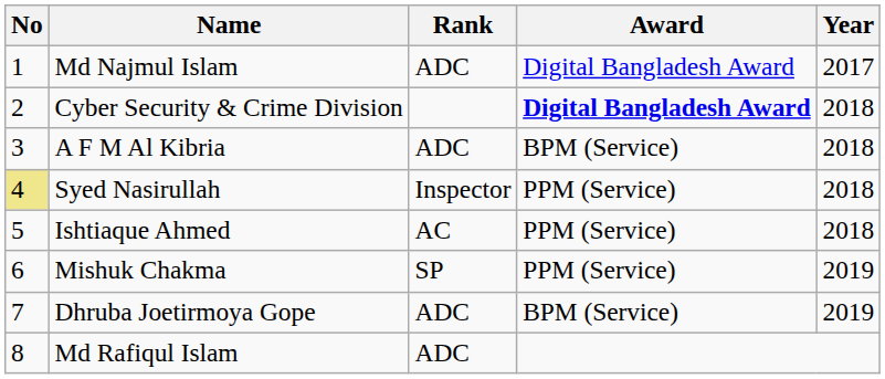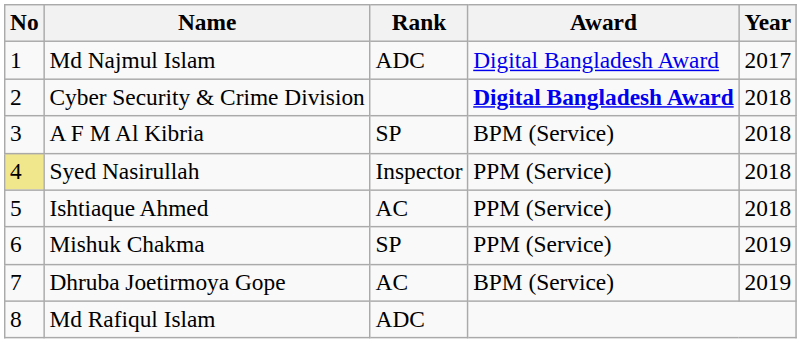 <table class="wikitable sortable">
 <tr>
 <th>No</th>
 <th>Name</th>
 <th>Rank</th>
 <th>Award</th>
 <th>Year</th>
 </tr>
 <tr>
 <td>1</td>
 <td>Md Najmul Islam</td>
 <td>ADC</td>
 <td><a href='#'>Digital Bangladesh Award</a></td>
 <td>2017</td>
 </tr>
 <tr>
 <td>2</td>
 <td>Cyber Security & Crime Division</td>
 <td></td>
 <td><strong><a href='#'>Digital Bangladesh Award</a></strong></td>
 <td>2018</td>
 </tr>
 <tr>
 <td>3</td>
 <td>A F M Al Kibria</td>
-<td>ADC</td>
+<td>SP</td>
 <td>BPM (Service)</td>
 <td>2018</td>
 </tr>
 <tr>
 <td style="background: khaki;">4</td>
 <td>Syed Nasirullah</td>
 <td>Inspector</td>
 <td>PPM (Service)</td>
 <td>2018</td>
 </tr>
 <tr>
 <td>5</td>
 <td>Ishtiaque Ahmed</td>
 <td>AC</td>
 <td>PPM (Service)</td>
 <td>2018</td>
 </tr>
 <tr>
 <td>6</td>
 <td>Mishuk Chakma</td>
 <td>SP</td>
 <td>PPM (Service)</td>
 <td>2019</td>
 </tr>
 <tr>
 <td>7</td>
 <td>Dhruba Joetirmoya Gope</td>
-<td>ADC</td>
+<td>AC</td>
 <td>BPM (Service)</td>
 <td>2019</td>
 </tr>
 <tr>
 <td>8</td>
 <td>Md Rafiqul Islam</td>
 <td>ADC</td>
 </tr>
 </table>
